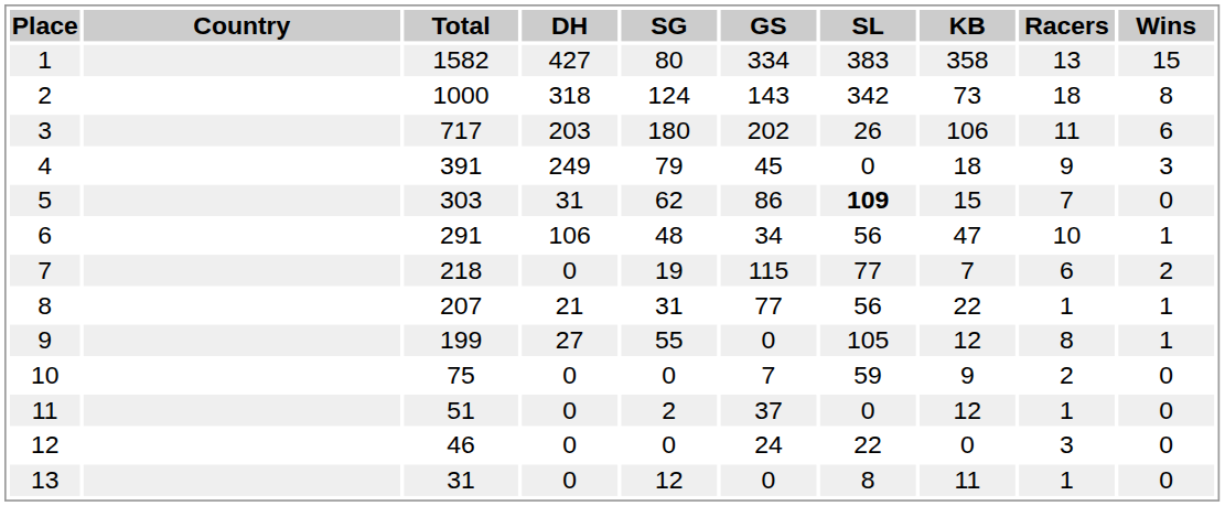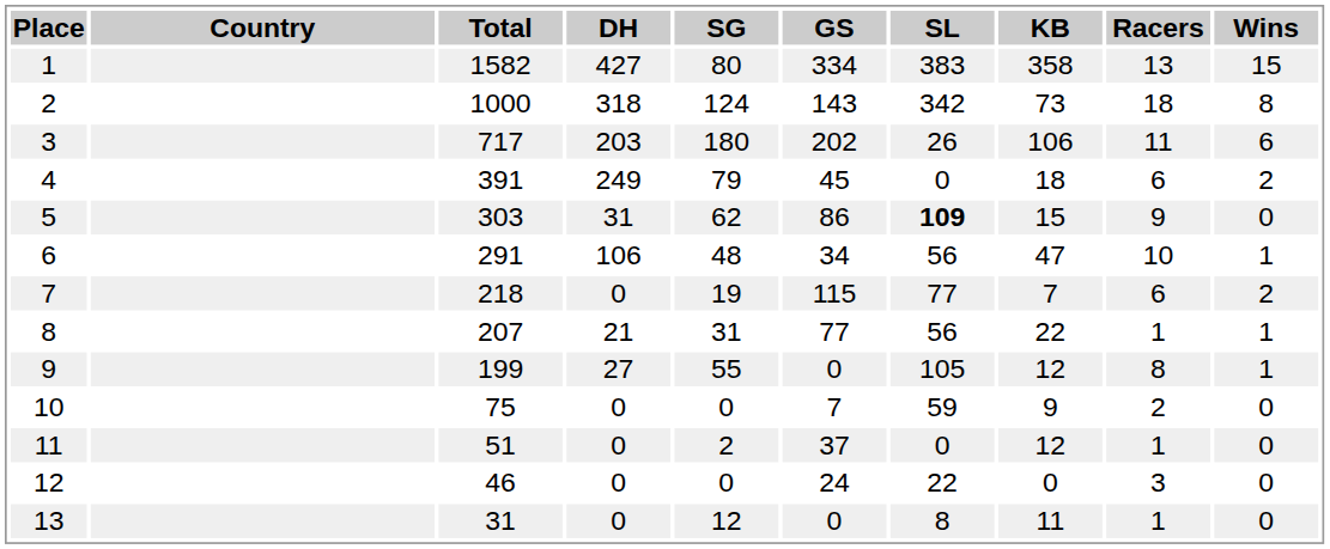 <table border="0" style="border: 1px solid #999; background-color:#FFFFFF; text-align:center; font-size:86%; line-height:15px;">
 <tr align="center" bgcolor="#CCCCCC">
 <th width=35>Place</th>
 <th width=170>Country</th>
 <th width=60>Total</th>
 <th width=50>DH</th>
 <th width=50>SG</th>
 <th width=50>GS</th>
 <th width=50>SL</th>
 <th width=50>KB</th>
 <th width=50>Racers</th>
 <th width=50>Wins</th>
 </tr>
 <tr bgcolor="#EFEFEF">
 <td>1</td>
 <td align="left"></td>
 <td>1582</td>
 <td>427</td>
 <td>80</td>
 <td>334</td>
 <td>383</td>
 <td>358</td>
 <td>13</td>
 <td>15</td>
 </tr>
 <tr>
 <td>2</td>
 <td align="left"></td>
 <td>1000</td>
 <td>318</td>
 <td>124</td>
 <td>143</td>
 <td>342</td>
 <td>73</td>
 <td>18</td>
 <td>8</td>
 </tr>
 <tr bgcolor="#EFEFEF">
 <td>3</td>
 <td align="left"></td>
 <td>717</td>
 <td>203</td>
 <td>180</td>
 <td>202</td>
 <td>26</td>
 <td>106</td>
 <td>11</td>
 <td>6</td>
 </tr>
 <tr>
 <td>4</td>
 <td align="left"></td>
 <td>391</td>
 <td>249</td>
 <td>79</td>
 <td>45</td>
 <td>0</td>
 <td>18</td>
-<td>9</td>
-<td>3</td>
+<td>6</td>
+<td>2</td>
 </tr>
 <tr bgcolor="#EFEFEF">
 <td>5</td>
 <td align="left"></td>
 <td>303</td>
 <td>31</td>
 <td>62</td>
 <td>86</td>
 <td><strong>109</strong></td>
 <td>15</td>
-<td>7</td>
+<td>9</td>
 <td>0</td>
 </tr>
 <tr>
 <td>6</td>
 <td align="left"></td>
 <td>291</td>
 <td>106</td>
 <td>48</td>
 <td>34</td>
 <td>56</td>
 <td>47</td>
 <td>10</td>
 <td>1</td>
 </tr>
 <tr bgcolor="#EFEFEF">
 <td>7</td>
 <td align="left"></td>
 <td>218</td>
 <td>0</td>
 <td>19</td>
 <td>115</td>
 <td>77</td>
 <td>7</td>
 <td>6</td>
 <td>2</td>
 </tr>
 <tr>
 <td>8</td>
 <td align="left"></td>
 <td>207</td>
 <td>21</td>
 <td>31</td>
 <td>77</td>
 <td>56</td>
 <td>22</td>
 <td>1</td>
 <td>1</td>
 </tr>
 <tr bgcolor="#EFEFEF">
 <td>9</td>
 <td align="left"></td>
 <td>199</td>
 <td>27</td>
 <td>55</td>
 <td>0</td>
 <td>105</td>
 <td>12</td>
 <td>8</td>
 <td>1</td>
 </tr>
 <tr>
 <td>10</td>
 <td align="left"></td>
 <td>75</td>
 <td>0</td>
 <td>0</td>
 <td>7</td>
 <td>59</td>
 <td>9</td>
 <td>2</td>
 <td>0</td>
 </tr>
 <tr bgcolor="#EFEFEF">
 <td>11</td>
 <td align="left"></td>
 <td>51</td>
 <td>0</td>
 <td>2</td>
 <td>37</td>
 <td>0</td>
 <td>12</td>
 <td>1</td>
 <td>0</td>
 </tr>
 <tr>
 <td>12</td>
 <td align="left"></td>
 <td>46</td>
 <td>0</td>
 <td>0</td>
 <td>24</td>
 <td>22</td>
 <td>0</td>
 <td>3</td>
 <td>0</td>
 </tr>
 <tr bgcolor="#EFEFEF">
 <td>13</td>
 <td align="left"></td>
 <td>31</td>
 <td>0</td>
 <td>12</td>
 <td>0</td>
 <td>8</td>
 <td>11</td>
 <td>1</td>
 <td>0</td>
 </tr>
 </table>
